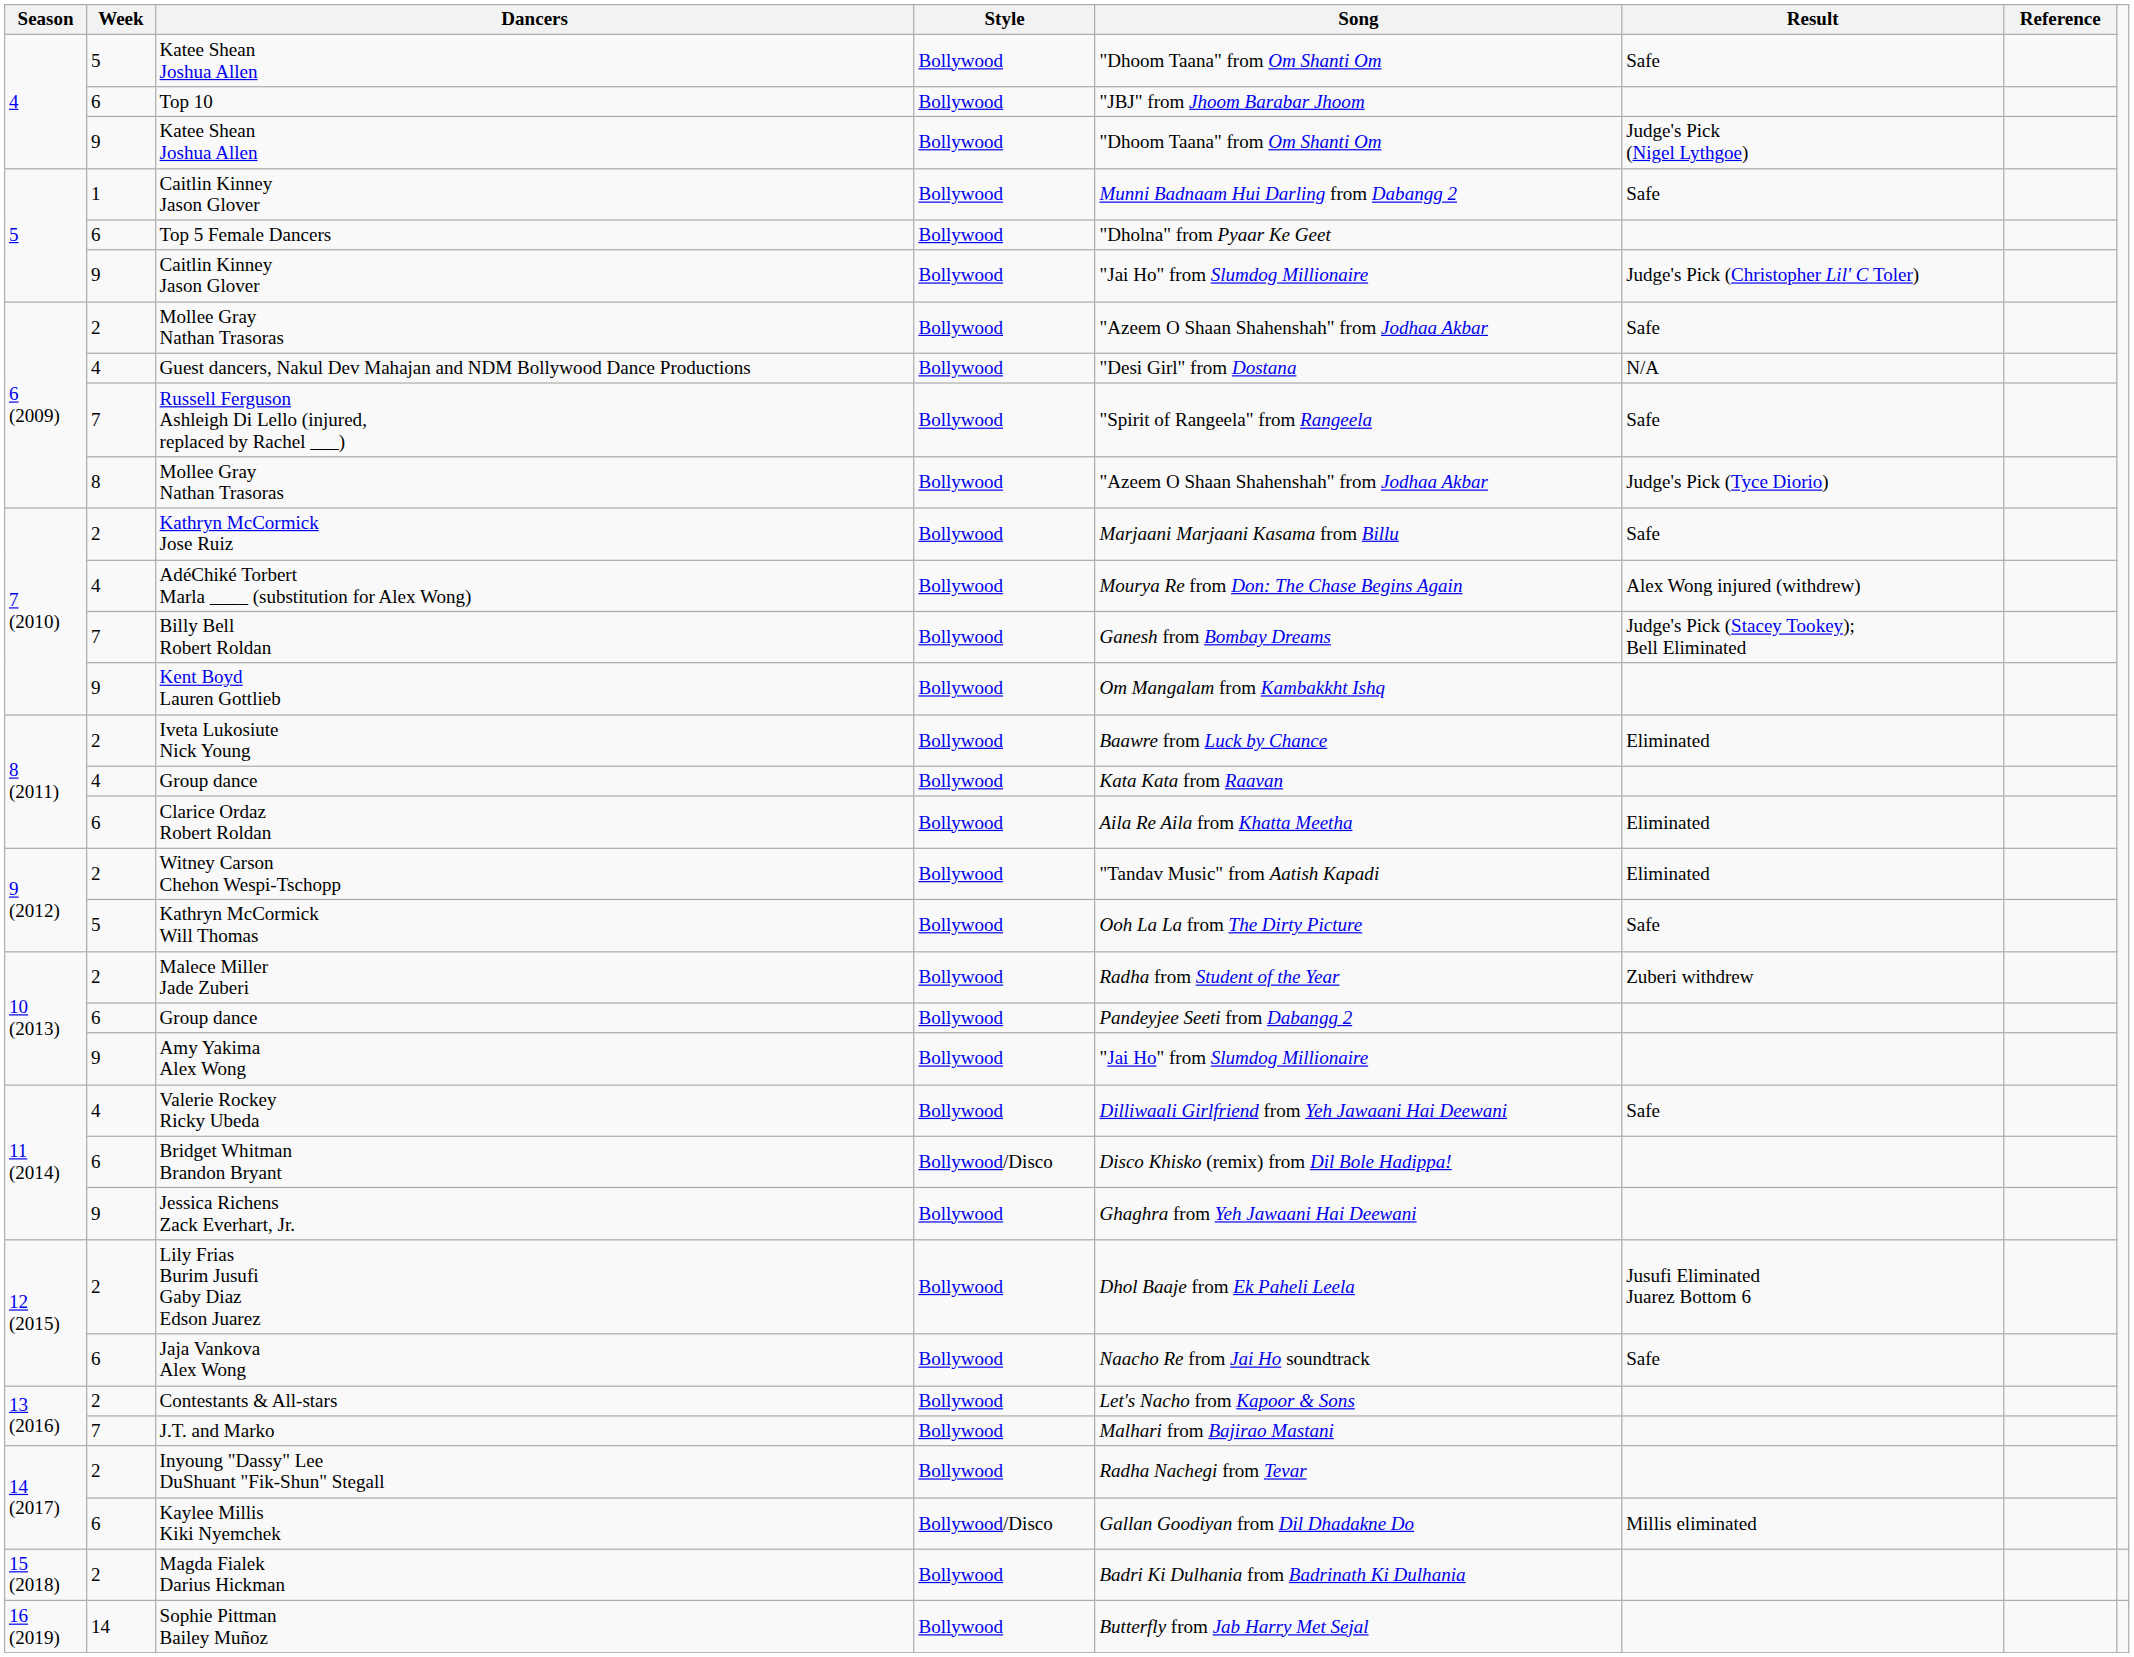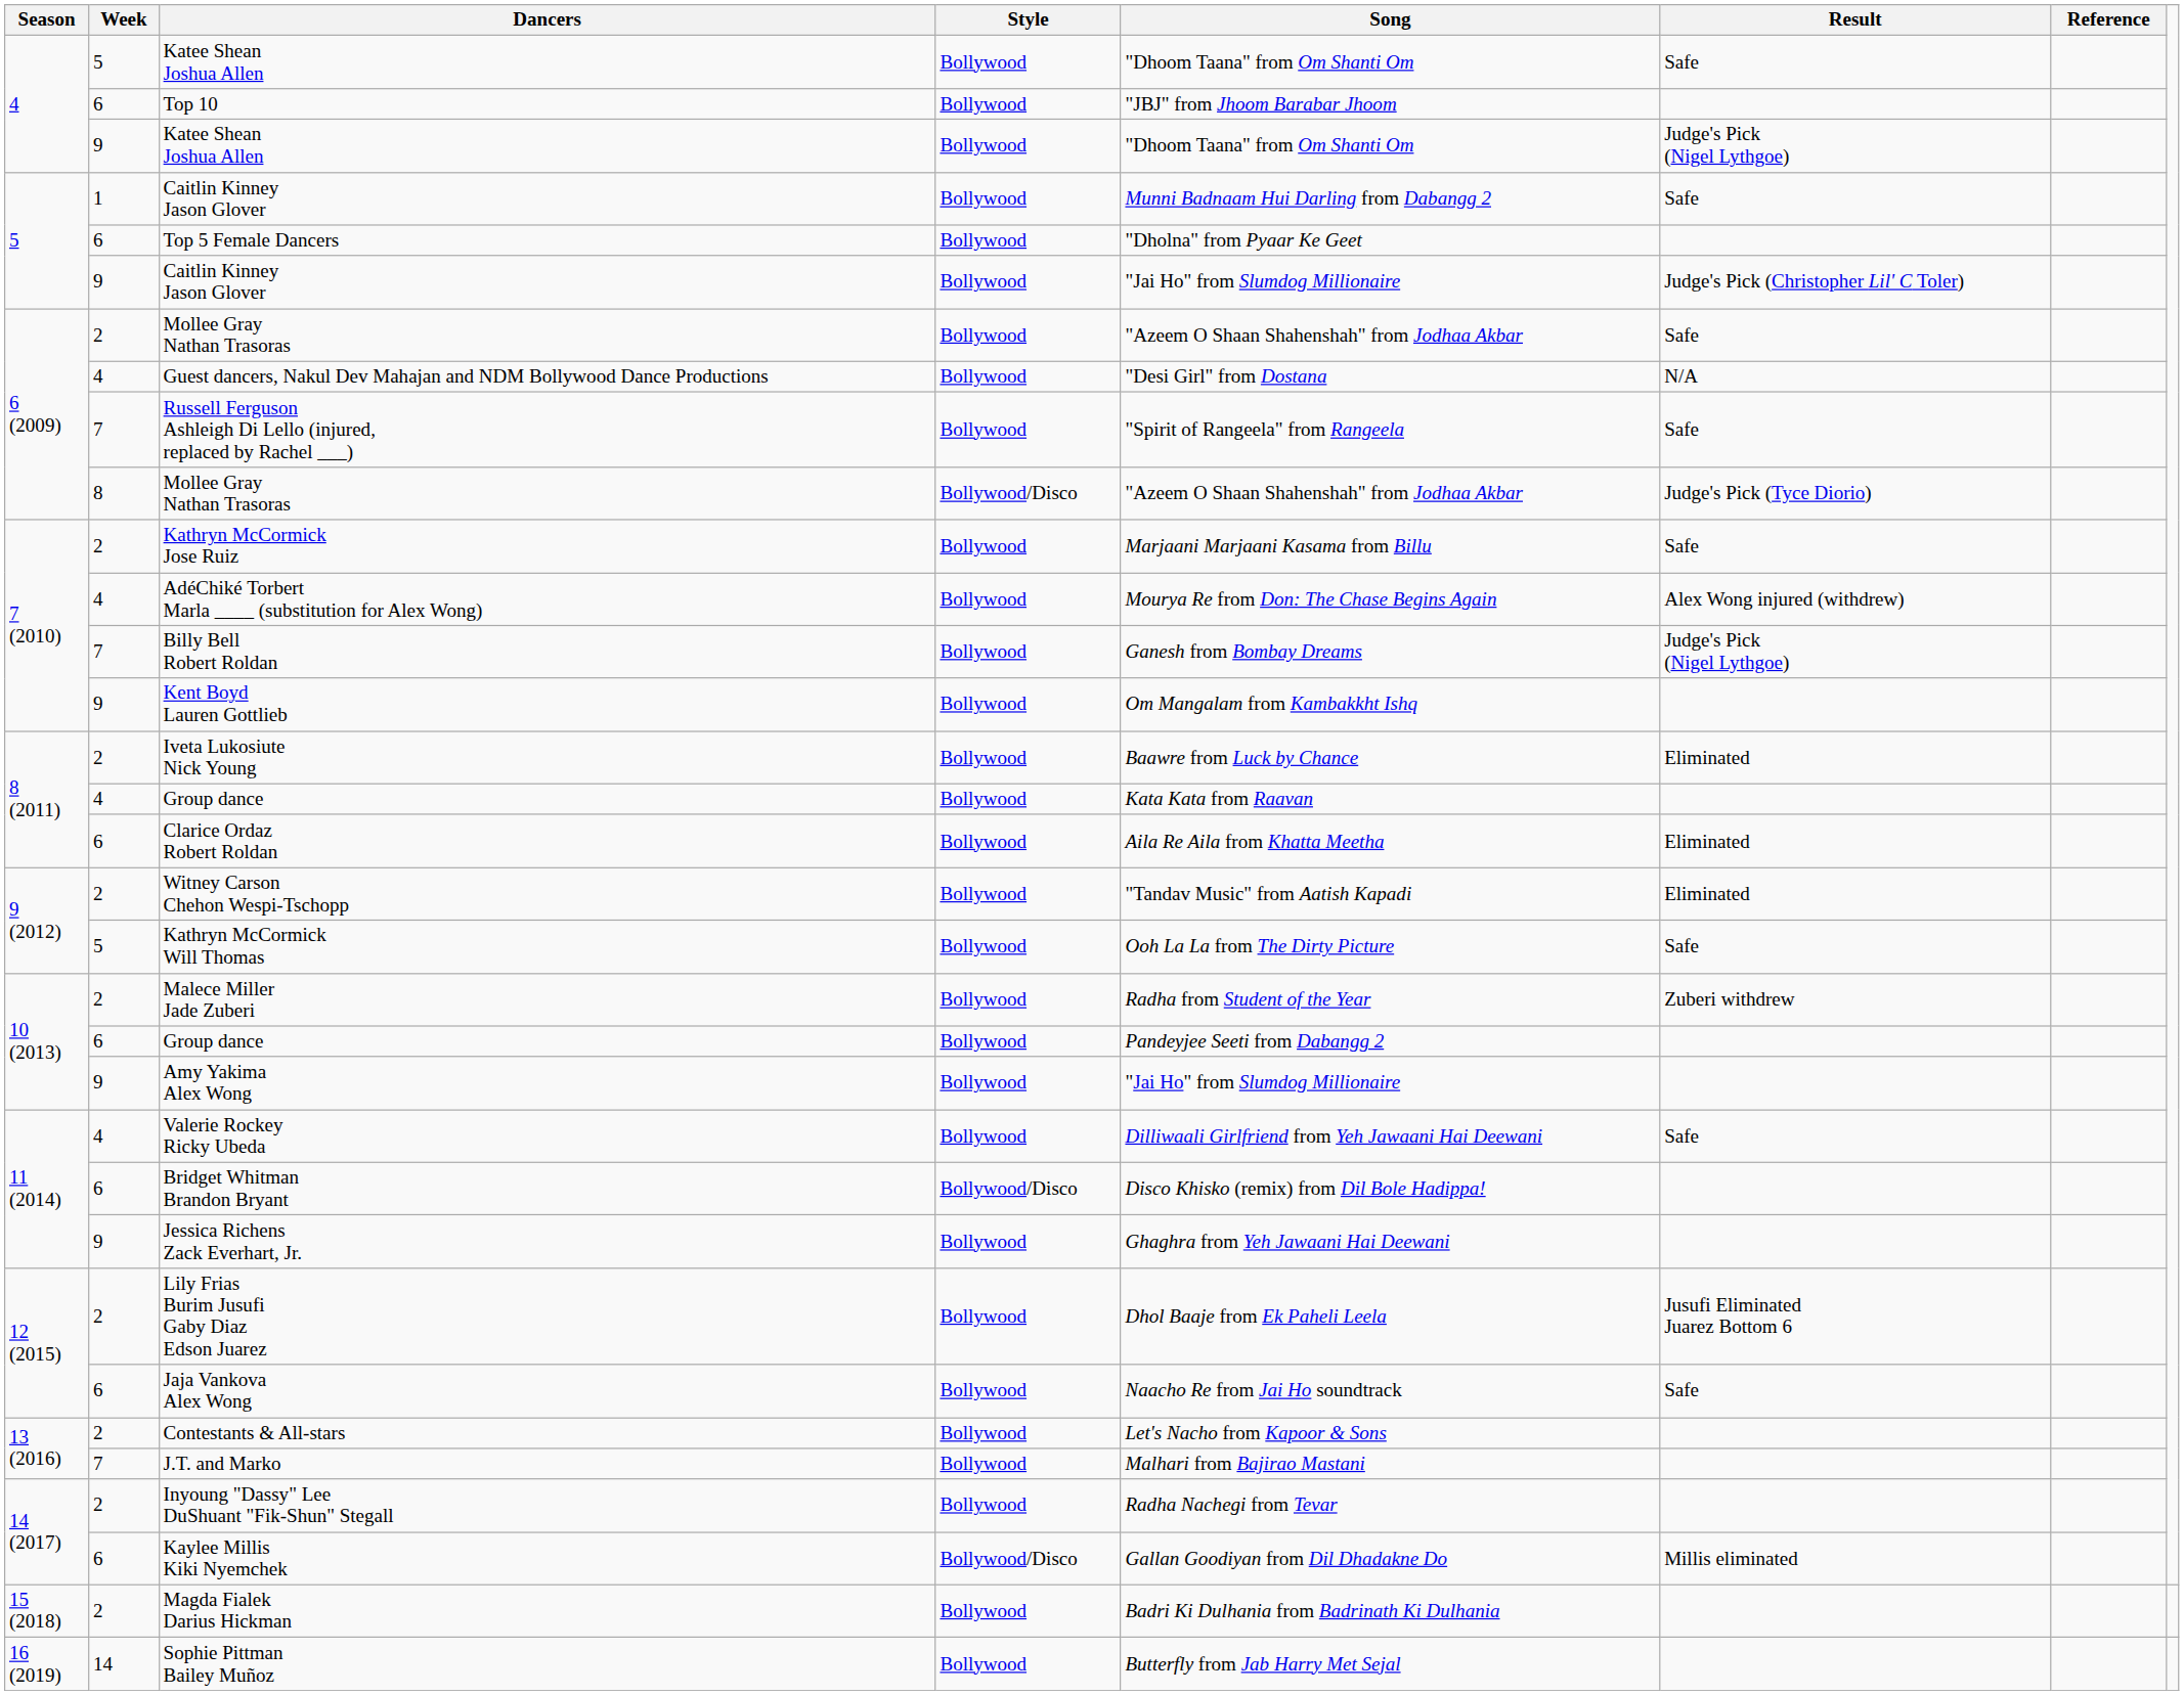 <table class="wikitable" width="90%">
 <tr>
 <th>Season</th>
 <th>Week</th>
 <th>Dancers</th>
 <th>Style</th>
 <th>Song</th>
 <th>Result</th>
 <th>Reference</th>
 </tr>
 <tr>
 <td rowspan="3"><a href='#'>4</a></td>
 <td>5</td>
 <td>Katee Shean<br><a href='#'>Joshua Allen</a></td>
 <td><a href='#'>Bollywood</a></td>
 <td>"Dhoom Taana" from <em><a href='#'>Om Shanti Om</a></em></td>
 <td>Safe</td>
 <td></td>
 </tr>
 <tr>
 <td>6</td>
 <td>Top 10</td>
 <td><a href='#'>Bollywood</a></td>
 <td>"JBJ" from <em><a href='#'>Jhoom Barabar Jhoom</a></em></td>
 <td></td>
 <td></td>
 </tr>
 <tr>
 <td>9</td>
 <td>Katee Shean<br><a href='#'>Joshua Allen</a></td>
 <td><a href='#'>Bollywood</a></td>
 <td>"Dhoom Taana" from <em><a href='#'>Om Shanti Om</a></em></td>
 <td>Judge's Pick<br> (<a href='#'>Nigel Lythgoe</a>)</td>
 <td></td>
 </tr>
 <tr>
 <td rowspan="3"><a href='#'>5</a></td>
 <td>1</td>
 <td>Caitlin Kinney<br>Jason Glover</td>
 <td><a href='#'>Bollywood</a></td>
 <td><em><a href='#'>Munni Badnaam Hui Darling</a></em> from <em><a href='#'>Dabangg 2</a></em></td>
 <td>Safe</td>
 <td></td>
 </tr>
 <tr>
 <td>6</td>
 <td>Top 5 Female Dancers</td>
 <td><a href='#'>Bollywood</a></td>
 <td>"Dholna" from <em>Pyaar Ke Geet</em></td>
 <td></td>
 <td></td>
 </tr>
 <tr>
 <td>9</td>
 <td>Caitlin Kinney<br>Jason Glover</td>
 <td><a href='#'>Bollywood</a></td>
 <td>"Jai Ho" from <em><a href='#'>Slumdog Millionaire</a></em></td>
 <td>Judge's Pick (<a href='#'>Christopher <em>Lil' C</em> Toler</a>)</td>
 <td></td>
 </tr>
 <tr>
 <td rowspan="4"><a href='#'>6</a><br>(2009)</td>
 <td>2</td>
 <td>Mollee Gray<br>Nathan Trasoras</td>
 <td><a href='#'>Bollywood</a></td>
 <td>"Azeem O Shaan Shahenshah" from <em><a href='#'>Jodhaa Akbar</a></em></td>
 <td>Safe</td>
 <td></td>
 </tr>
 <tr>
 <td>4</td>
 <td>Guest dancers, Nakul Dev Mahajan and NDM Bollywood Dance Productions</td>
 <td><a href='#'>Bollywood</a></td>
 <td>"Desi Girl" from <em><a href='#'>Dostana</a></em></td>
 <td>N/A</td>
 <td></td>
 </tr>
 <tr>
 <td>7</td>
 <td><a href='#'>Russell Ferguson</a><br>Ashleigh Di Lello (injured,<br>replaced by Rachel ___)</td>
 <td><a href='#'>Bollywood</a></td>
 <td>"Spirit of Rangeela" from <em><a href='#'>Rangeela</a></em></td>
 <td>Safe</td>
 <td></td>
 </tr>
 <tr>
 <td>8</td>
 <td>Mollee Gray<br>Nathan Trasoras</td>
-<td><a href='#'>Bollywood</a></td>
+<td><a href='#'>Bollywood</a>/Disco</td>
 <td>"Azeem O Shaan Shahenshah" from <em><a href='#'>Jodhaa Akbar</a></em></td>
 <td>Judge's Pick (<a href='#'>Tyce Diorio</a>)</td>
 <td></td>
 </tr>
 <tr>
 <td rowspan="4"><a href='#'>7</a><br>(2010)</td>
 <td>2</td>
 <td><a href='#'>Kathryn McCormick</a><br>Jose Ruiz</td>
 <td><a href='#'>Bollywood</a></td>
 <td><em>Marjaani Marjaani Kasama</em> from <em><a href='#'>Billu</a></em></td>
 <td>Safe</td>
 <td></td>
 </tr>
 <tr>
 <td>4</td>
 <td>AdéChiké Torbert<br>Marla ____ (substitution for Alex Wong)</td>
 <td><a href='#'>Bollywood</a></td>
 <td><em>Mourya Re</em> from <em><a href='#'>Don: The Chase Begins Again</a></em></td>
 <td>Alex Wong injured (withdrew)</td>
 <td></td>
 </tr>
 <tr>
 <td>7</td>
 <td>Billy Bell<br>Robert Roldan</td>
 <td><a href='#'>Bollywood</a></td>
 <td><em>Ganesh</em> from <em><a href='#'>Bombay Dreams</a></em></td>
-<td>Judge's Pick (<a href='#'>Stacey Tookey</a>);<br>Bell Eliminated</td>
+<td>Judge's Pick<br> (<a href='#'>Nigel Lythgoe</a>)</td>
 <td></td>
 </tr>
 <tr>
 <td>9</td>
 <td><a href='#'>Kent Boyd</a><br>Lauren Gottlieb</td>
 <td><a href='#'>Bollywood</a></td>
 <td><em>Om Mangalam</em> from <em><a href='#'>Kambakkht Ishq</a></em></td>
 <td></td>
 <td></td>
 </tr>
 <tr>
 <td rowspan="3"><a href='#'>8</a><br>(2011)</td>
 <td>2</td>
 <td>Iveta Lukosiute<br>Nick Young</td>
 <td><a href='#'>Bollywood</a></td>
 <td><em>Baawre</em> from <em><a href='#'>Luck by Chance</a></em></td>
 <td>Eliminated</td>
 <td></td>
 </tr>
 <tr>
 <td>4</td>
 <td>Group dance</td>
 <td><a href='#'>Bollywood</a></td>
 <td><em>Kata Kata</em> from <em><a href='#'>Raavan</a></em></td>
 <td></td>
 <td></td>
 </tr>
 <tr>
 <td>6</td>
 <td>Clarice Ordaz<br>Robert Roldan</td>
 <td><a href='#'>Bollywood</a></td>
 <td><em>Aila Re Aila</em> from <em><a href='#'>Khatta Meetha</a></em></td>
 <td>Eliminated</td>
 <td></td>
 </tr>
 <tr>
 <td rowspan="2"><a href='#'>9</a><br>(2012)</td>
 <td>2</td>
 <td>Witney Carson<br>Chehon Wespi-Tschopp</td>
 <td><a href='#'>Bollywood</a></td>
 <td>"Tandav Music" from <em>Aatish Kapadi</em></td>
 <td>Eliminated</td>
 <td></td>
 </tr>
 <tr>
 <td>5</td>
 <td>Kathryn McCormick<br>Will Thomas</td>
 <td><a href='#'>Bollywood</a></td>
 <td><em>Ooh La La</em> from <em><a href='#'>The Dirty Picture</a></em></td>
 <td>Safe</td>
 <td></td>
 </tr>
 <tr>
 <td rowspan="3"><a href='#'>10</a><br>(2013)</td>
 <td>2</td>
 <td>Malece Miller<br>Jade Zuberi</td>
 <td><a href='#'>Bollywood</a></td>
 <td><em>Radha</em> from <em><a href='#'>Student of the Year</a></em></td>
 <td>Zuberi withdrew</td>
 <td></td>
 </tr>
 <tr>
 <td>6</td>
 <td>Group dance</td>
 <td><a href='#'>Bollywood</a></td>
 <td><em>Pandeyjee Seeti</em> from <em><a href='#'>Dabangg 2</a></em></td>
 <td></td>
 <td></td>
 </tr>
 <tr>
 <td>9</td>
 <td>Amy Yakima<br>Alex Wong</td>
 <td><a href='#'>Bollywood</a></td>
 <td>"<a href='#'>Jai Ho</a>" from <em><a href='#'>Slumdog Millionaire</a></em></td>
 <td></td>
 <td></td>
 </tr>
 <tr>
 <td rowspan="3"><a href='#'>11</a><br>(2014)</td>
 <td>4</td>
 <td>Valerie Rockey<br>Ricky Ubeda</td>
 <td><a href='#'>Bollywood</a></td>
 <td><em><a href='#'>Dilliwaali Girlfriend</a></em> from <em><a href='#'>Yeh Jawaani Hai Deewani</a></em></td>
 <td>Safe</td>
 <td></td>
 </tr>
 <tr>
 <td>6</td>
 <td>Bridget Whitman<br>Brandon Bryant</td>
 <td><a href='#'>Bollywood</a>/Disco</td>
 <td><em>Disco Khisko</em> (remix) from <em><a href='#'>Dil Bole Hadippa!</a></em></td>
 <td></td>
 <td></td>
 </tr>
 <tr>
 <td>9</td>
 <td>Jessica Richens<br>Zack Everhart, Jr.</td>
 <td><a href='#'>Bollywood</a></td>
 <td><em>Ghaghra</em> from <em><a href='#'>Yeh Jawaani Hai Deewani</a></em></td>
 <td></td>
 <td></td>
 </tr>
 <tr>
 <td rowspan="2"><a href='#'>12</a><br>(2015)</td>
 <td>2</td>
 <td>Lily Frias<br>Burim Jusufi<br>Gaby Diaz<br>Edson Juarez</td>
 <td><a href='#'>Bollywood</a></td>
 <td><em>Dhol Baaje</em> from <em><a href='#'>Ek Paheli Leela</a></em></td>
 <td>Jusufi Eliminated<br>Juarez Bottom 6</td>
 <td></td>
 </tr>
 <tr>
 <td>6</td>
 <td>Jaja Vankova<br>Alex Wong</td>
 <td><a href='#'>Bollywood</a></td>
 <td><em>Naacho Re</em> from <em><a href='#'>Jai Ho</a></em> soundtrack</td>
 <td>Safe</td>
 <td></td>
 </tr>
 <tr>
 <td rowspan="2"><a href='#'>13</a><br>(2016)</td>
 <td>2</td>
 <td>Contestants & All-stars</td>
 <td><a href='#'>Bollywood</a></td>
 <td><em>Let's Nacho</em> from <em><a href='#'>Kapoor & Sons</a></em></td>
 <td></td>
 <td></td>
 </tr>
 <tr>
 <td>7</td>
 <td>J.T. and Marko</td>
 <td><a href='#'>Bollywood</a></td>
 <td><em>Malhari</em> from <em><a href='#'>Bajirao Mastani</a></em></td>
 <td></td>
 <td></td>
 </tr>
 <tr>
 <td rowspan="2"><a href='#'>14</a><br>(2017)</td>
 <td>2</td>
 <td>Inyoung "Dassy" Lee<br> DuShuant "Fik-Shun" Stegall</td>
 <td><a href='#'>Bollywood</a></td>
 <td><em>Radha Nachegi</em> from <em><a href='#'>Tevar</a></em></td>
 <td></td>
 <td></td>
 </tr>
 <tr>
 <td>6</td>
 <td>Kaylee Millis<br>Kiki Nyemchek</td>
 <td><a href='#'>Bollywood</a>/Disco</td>
 <td><em>Gallan Goodiyan</em> from <em><a href='#'>Dil Dhadakne Do</a></em></td>
 <td>Millis eliminated</td>
 <td></td>
 </tr>
 <tr>
 <td rowspan="1"><a href='#'>15</a><br>(2018)</td>
 <td>2</td>
 <td>Magda Fialek<br>Darius Hickman</td>
 <td><a href='#'>Bollywood</a></td>
 <td><em>Badri Ki Dulhania</em> from <em><a href='#'>Badrinath Ki Dulhania</a></em></td>
 <td></td>
 <td></td>
 <td></td>
 </tr>
 <tr>
 <td rowspan="1"><a href='#'>16</a><br>(2019)</td>
 <td>14</td>
 <td>Sophie Pittman<br>Bailey Muñoz</td>
 <td><a href='#'>Bollywood</a></td>
 <td><em>Butterfly</em> from <em><a href='#'>Jab Harry Met Sejal</a></em></td>
 <td></td>
 <td></td>
 </tr>
 </table>
